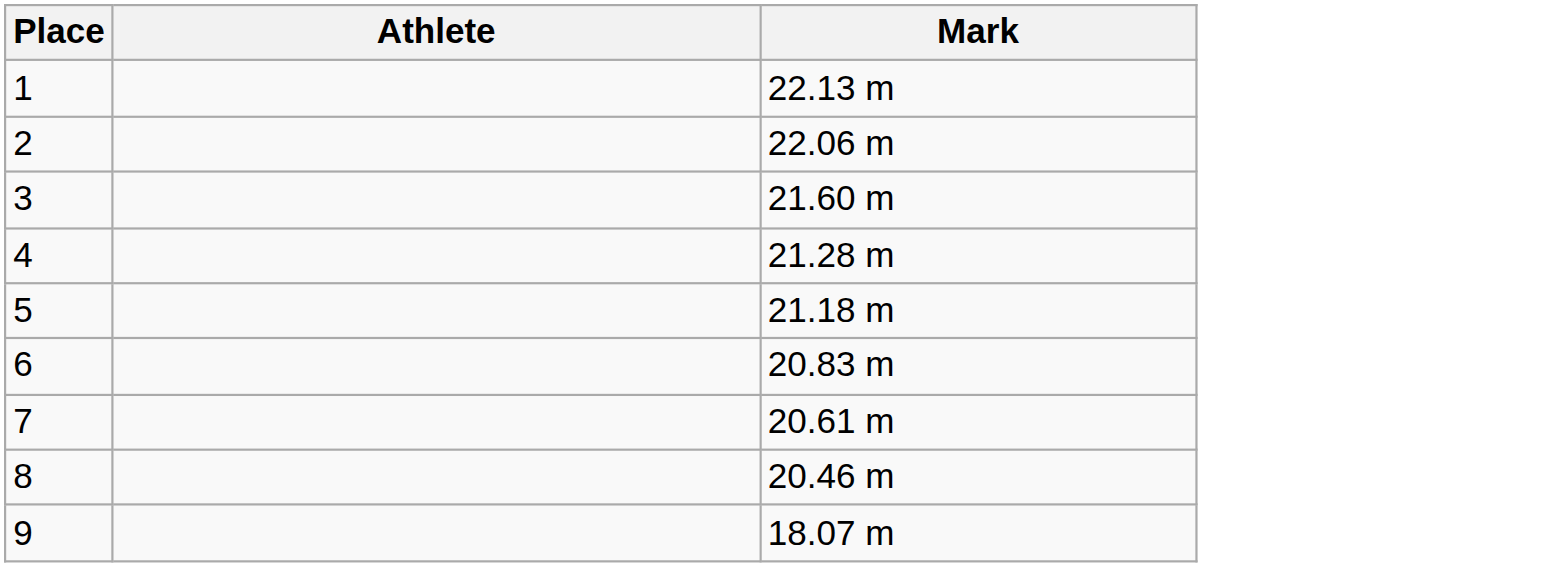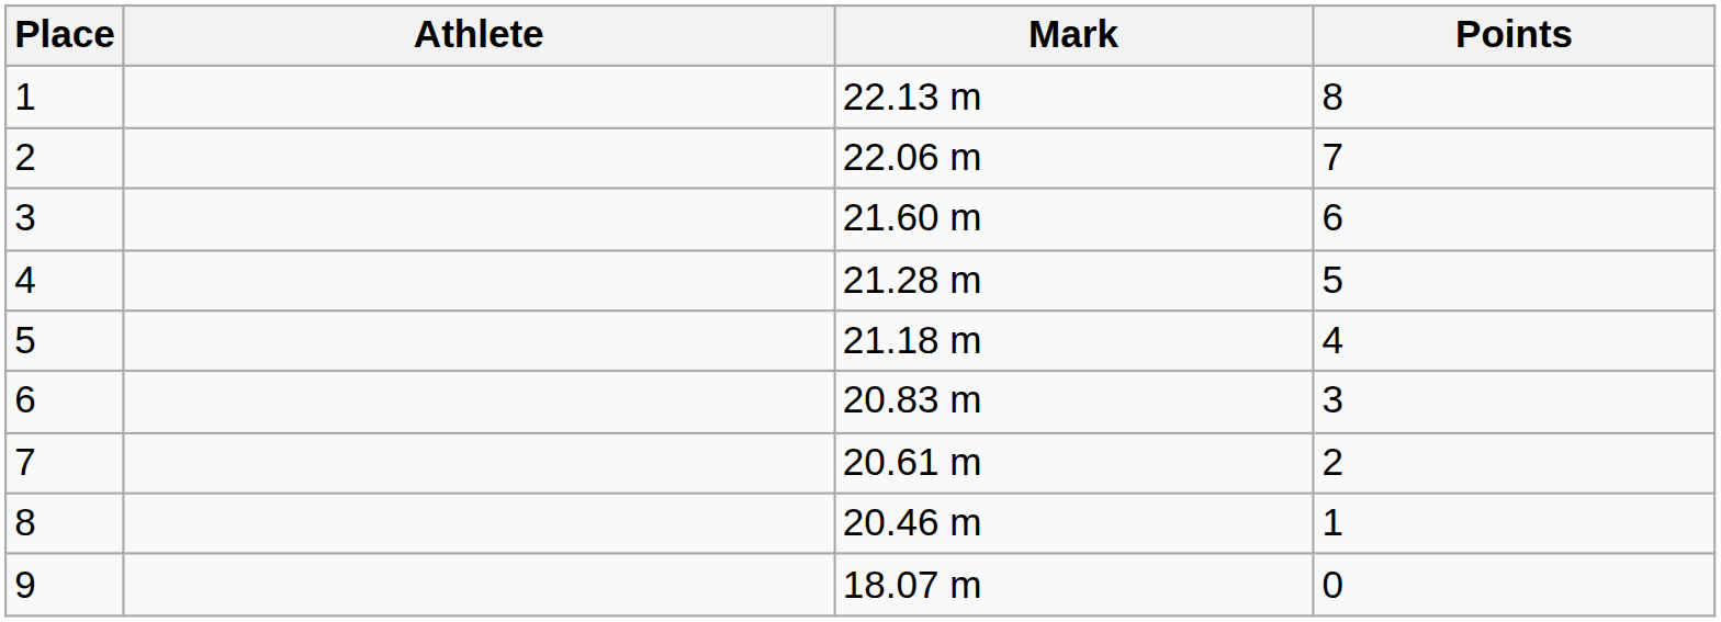 <table class=wikitable>
 <tr>
 <th>Place</th>
 <th style="width:18em">Athlete</th>
 <th style="width:12em">Mark</th>
+<th style="width:10em">Points</th>
 </tr>
 <tr>
 <td>1</td>
 <td></td>
 <td>22.13 m</td>
+<td>8</td>
 </tr>
 <tr>
 <td>2</td>
 <td></td>
 <td>22.06 m</td>
+<td>7</td>
 </tr>
 <tr>
 <td>3</td>
 <td></td>
 <td>21.60 m</td>
+<td>6</td>
 </tr>
 <tr>
 <td>4</td>
 <td></td>
 <td>21.28 m</td>
+<td>5</td>
 </tr>
 <tr>
 <td>5</td>
 <td></td>
 <td>21.18 m</td>
+<td>4</td>
 </tr>
 <tr>
 <td>6</td>
 <td></td>
 <td>20.83 m</td>
+<td>3</td>
 </tr>
 <tr>
 <td>7</td>
 <td></td>
 <td>20.61 m</td>
+<td>2</td>
 </tr>
 <tr>
 <td>8</td>
 <td></td>
 <td>20.46 m</td>
+<td>1</td>
 </tr>
 <tr>
 <td>9</td>
 <td></td>
 <td>18.07 m</td>
+<td>0</td>
 </tr>
 </table>
